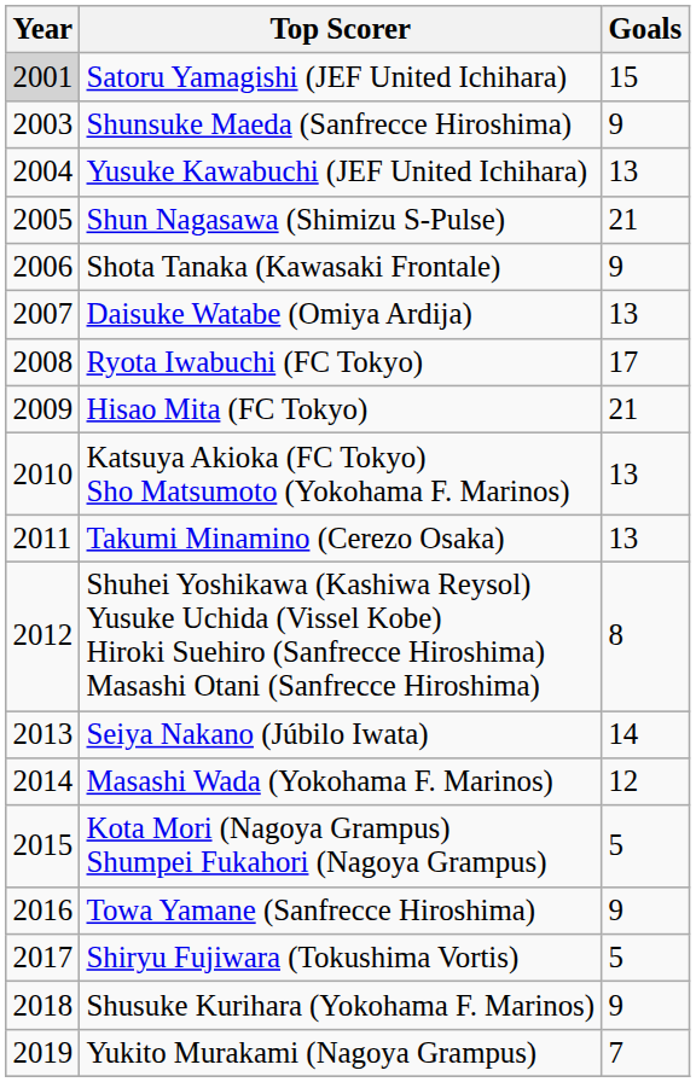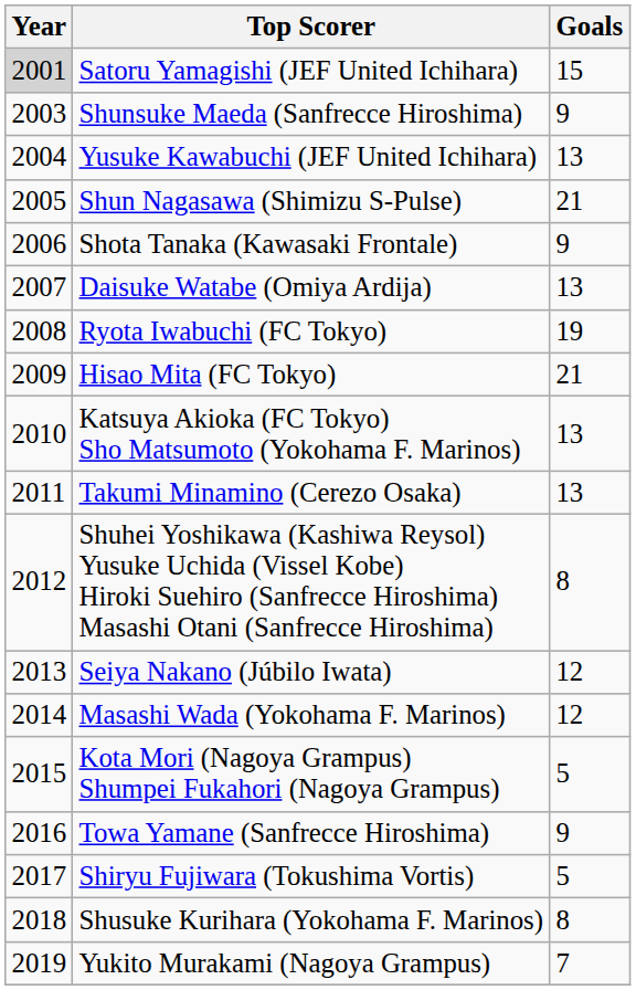 <table class="wikitable sortable">
 <tr>
 <th>Year</th>
 <th>Top Scorer</th>
 <th>Goals</th>
 </tr>
 <tr>
 <td style="background: lightgrey;">2001</td>
 <td><a href='#'>Satoru Yamagishi</a> (JEF United Ichihara)</td>
 <td>15</td>
 </tr>
 <tr>
 <td>2003</td>
 <td><a href='#'>Shunsuke Maeda</a> (Sanfrecce Hiroshima)</td>
 <td>9</td>
 </tr>
 <tr>
 <td>2004</td>
 <td><a href='#'>Yusuke Kawabuchi</a> (JEF United Ichihara)</td>
 <td>13</td>
 </tr>
 <tr>
 <td>2005</td>
 <td><a href='#'>Shun Nagasawa</a> (Shimizu S-Pulse)</td>
 <td>21</td>
 </tr>
 <tr>
 <td>2006</td>
 <td>Shota Tanaka (Kawasaki Frontale)</td>
 <td>9</td>
 </tr>
 <tr>
 <td>2007</td>
 <td><a href='#'>Daisuke Watabe</a> (Omiya Ardija)</td>
 <td>13</td>
 </tr>
 <tr>
 <td>2008</td>
 <td><a href='#'>Ryota Iwabuchi</a> (FC Tokyo)</td>
-<td>17</td>
+<td>19</td>
 </tr>
 <tr>
 <td>2009</td>
 <td><a href='#'>Hisao Mita</a> (FC Tokyo)</td>
 <td>21</td>
 </tr>
 <tr>
 <td>2010</td>
 <td>Katsuya Akioka (FC Tokyo)<br><a href='#'>Sho Matsumoto</a> (Yokohama F. Marinos)</td>
 <td>13</td>
 </tr>
 <tr>
 <td>2011</td>
 <td><a href='#'>Takumi Minamino</a> (Cerezo Osaka)</td>
 <td>13</td>
 </tr>
 <tr>
 <td>2012</td>
 <td>Shuhei Yoshikawa (Kashiwa Reysol)<br>Yusuke Uchida (Vissel Kobe)<br>Hiroki Suehiro (Sanfrecce Hiroshima)<br>Masashi Otani (Sanfrecce Hiroshima)</td>
 <td>8</td>
 </tr>
 <tr>
 <td>2013</td>
 <td><a href='#'>Seiya Nakano</a> (Júbilo Iwata)</td>
-<td>14</td>
+<td>12</td>
 </tr>
 <tr>
 <td>2014</td>
 <td><a href='#'>Masashi Wada</a> (Yokohama F. Marinos)</td>
 <td>12</td>
 </tr>
 <tr>
 <td>2015</td>
 <td><a href='#'>Kota Mori</a> (Nagoya Grampus)<br><a href='#'>Shumpei Fukahori</a> (Nagoya Grampus)</td>
 <td>5</td>
 </tr>
 <tr>
 <td>2016</td>
 <td><a href='#'>Towa Yamane</a> (Sanfrecce Hiroshima)</td>
 <td>9</td>
 </tr>
 <tr>
 <td>2017</td>
 <td><a href='#'>Shiryu Fujiwara</a> (Tokushima Vortis)</td>
 <td>5</td>
 </tr>
 <tr>
 <td>2018</td>
 <td>Shusuke Kurihara (Yokohama F. Marinos)</td>
-<td>9</td>
+<td>8</td>
 </tr>
 <tr>
 <td>2019</td>
 <td>Yukito Murakami (Nagoya Grampus)</td>
 <td>7</td>
 </tr>
 <tr>
 </tr>
 </table>
